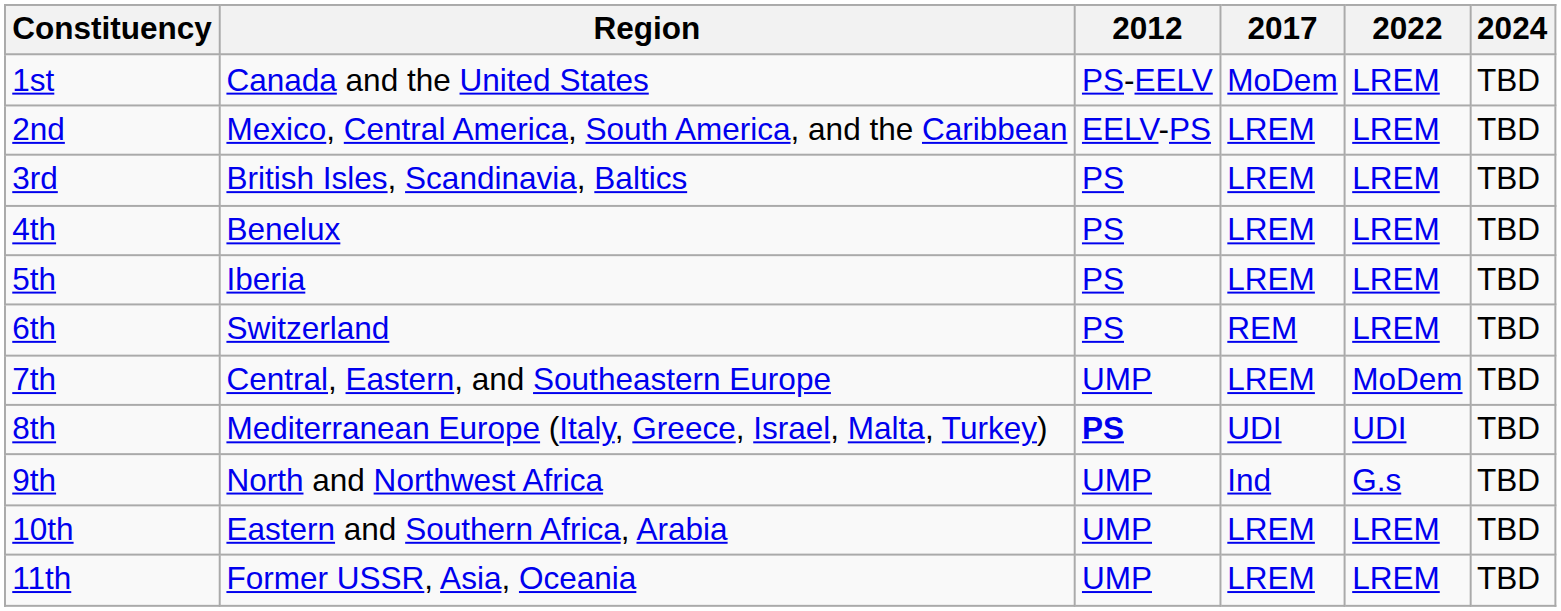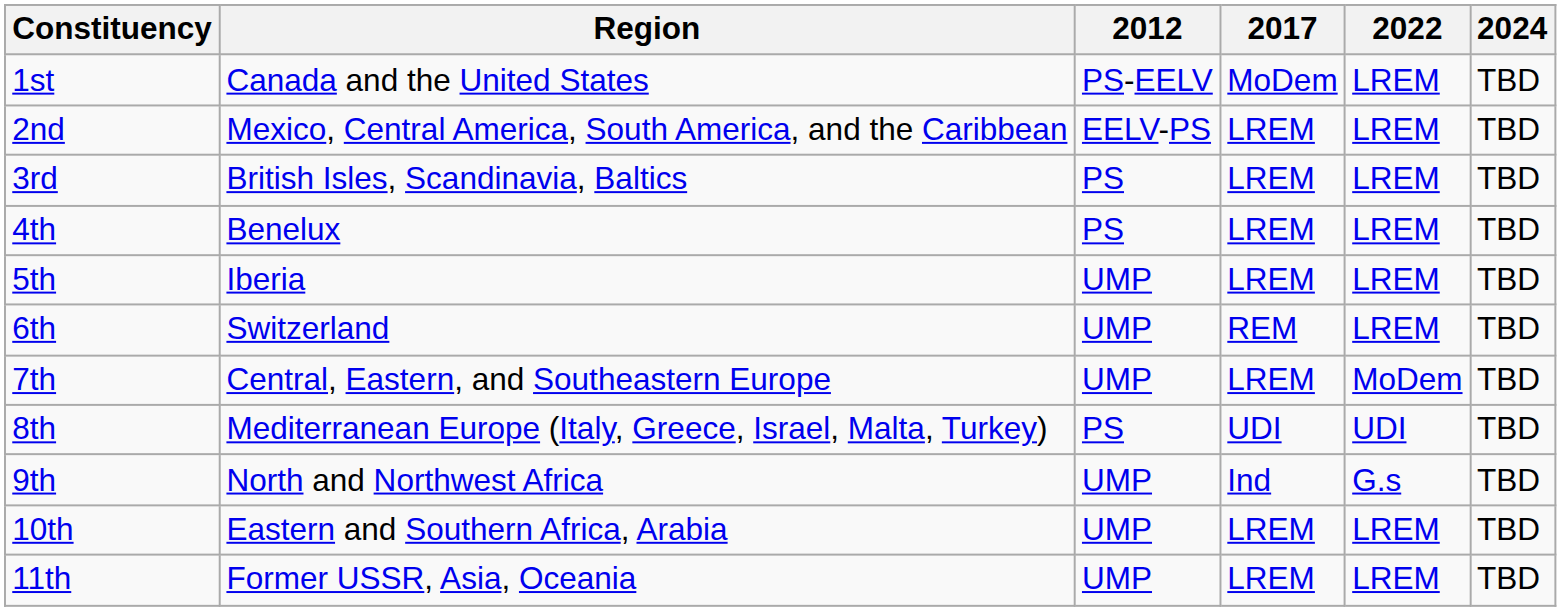 <table class="wikitable">
 <tr>
 <th>Constituency</th>
 <th>Region</th>
 <th>2012</th>
 <th>2017</th>
 <th>2022</th>
 <th>2024</th>
 </tr>
 <tr>
 <td><a href='#'>1st</a></td>
 <td><a href='#'>Canada</a> and the <a href='#'>United States</a></td>
 <td bgcolor=><a href='#'>PS</a>-<a href='#'>EELV</a></td>
 <td bgcolor=><a href='#'>MoDem</a></td>
 <td bgcolor=><a href='#'>LREM</a></td>
 <td>TBD</td>
 </tr>
 <tr>
 <td><a href='#'>2nd</a></td>
 <td><a href='#'>Mexico</a>, <a href='#'>Central America</a>, <a href='#'>South America</a>, and the <a href='#'>Caribbean</a></td>
 <td bgcolor=><a href='#'>EELV</a>-<a href='#'>PS</a></td>
 <td bgcolor=><a href='#'>LREM</a></td>
 <td bgcolor=><a href='#'>LREM</a></td>
 <td>TBD</td>
 </tr>
 <tr>
 <td><a href='#'>3rd</a></td>
 <td><a href='#'>British Isles</a>, <a href='#'>Scandinavia</a>, <a href='#'>Baltics</a></td>
 <td bgcolor=><a href='#'>PS</a></td>
 <td bgcolor=><a href='#'>LREM</a></td>
 <td bgcolor=><a href='#'>LREM</a></td>
 <td>TBD</td>
 </tr>
 <tr>
 <td><a href='#'>4th</a></td>
 <td><a href='#'>Benelux</a></td>
 <td bgcolor=><a href='#'>PS</a></td>
 <td bgcolor=><a href='#'>LREM</a></td>
 <td bgcolor=><a href='#'>LREM</a></td>
 <td>TBD</td>
 </tr>
 <tr>
 <td><a href='#'>5th</a></td>
 <td><a href='#'>Iberia</a></td>
-<td bgcolor=><a href='#'>PS</a></td>
+<td bgcolor=><a href='#'>UMP</a></td>
 <td bgcolor=><a href='#'>LREM</a></td>
 <td bgcolor=><a href='#'>LREM</a></td>
 <td>TBD</td>
 </tr>
 <tr>
 <td><a href='#'>6th</a></td>
 <td><a href='#'>Switzerland</a></td>
-<td bgcolor=><a href='#'>PS</a></td>
+<td bgcolor=><a href='#'>UMP</a></td>
 <td bgcolor=><a href='#'>REM</a></td>
 <td bgcolor=><a href='#'>LREM</a></td>
 <td>TBD</td>
 </tr>
 <tr>
 <td><a href='#'>7th</a></td>
 <td><a href='#'>Central</a>, <a href='#'>Eastern</a>, and <a href='#'>Southeastern Europe</a></td>
 <td bgcolor=><a href='#'>UMP</a></td>
 <td bgcolor=><a href='#'>LREM</a></td>
 <td bgcolor=><a href='#'>MoDem</a></td>
 <td>TBD</td>
 </tr>
 <tr>
 <td><a href='#'>8th</a></td>
 <td><a href='#'>Mediterranean Europe</a> (<a href='#'>Italy</a>, <a href='#'>Greece</a>, <a href='#'>Israel</a>, <a href='#'>Malta</a>, <a href='#'>Turkey</a>)</td>
-<td bgcolor=><strong><a href='#'>PS</a></strong></td>
+<td bgcolor=><a href='#'>PS</a></td>
 <td bgcolor=><a href='#'>UDI</a></td>
 <td bgcolor=><a href='#'>UDI</a></td>
 <td>TBD</td>
 </tr>
 <tr>
 <td><a href='#'>9th</a></td>
 <td><a href='#'>North</a> and <a href='#'>Northwest Africa</a></td>
 <td bgcolor=><a href='#'>UMP</a></td>
 <td bgcolor=><a href='#'>Ind</a></td>
 <td bgcolor=><a href='#'>G.s</a></td>
 <td>TBD</td>
 </tr>
 <tr>
 <td><a href='#'>10th</a></td>
 <td><a href='#'>Eastern</a> and <a href='#'>Southern Africa</a>, <a href='#'>Arabia</a></td>
 <td bgcolor=><a href='#'>UMP</a></td>
 <td bgcolor=><a href='#'>LREM</a></td>
 <td bgcolor=><a href='#'>LREM</a></td>
 <td>TBD</td>
 </tr>
 <tr>
 <td><a href='#'>11th</a></td>
 <td><a href='#'>Former USSR</a>, <a href='#'>Asia</a>, <a href='#'>Oceania</a></td>
 <td bgcolor=><a href='#'>UMP</a></td>
 <td bgcolor=><a href='#'>LREM</a></td>
 <td bgcolor=><a href='#'>LREM</a></td>
 <td>TBD</td>
 </tr>
 </table>
